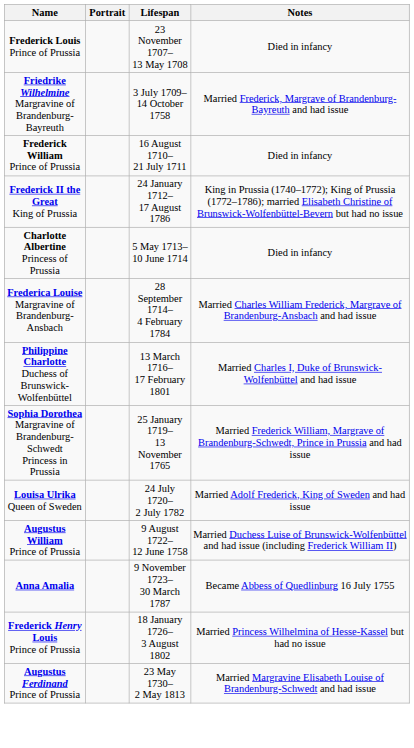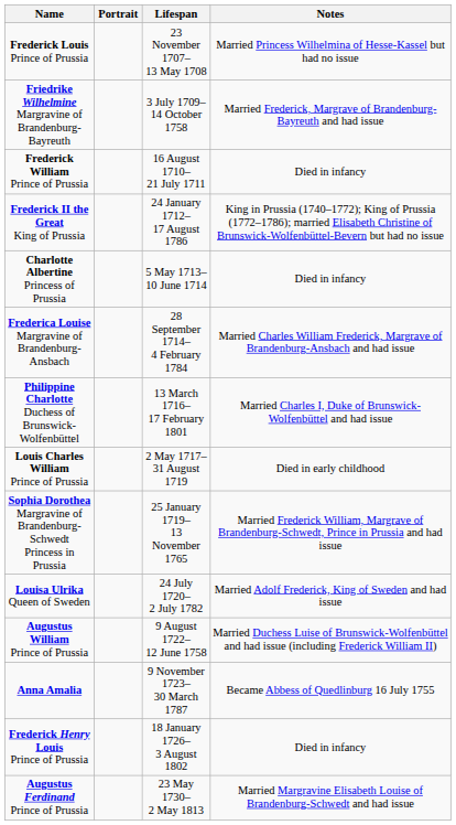 <table style="text-align:center; width:100%" class="wikitable">
 <tr>
 <th width=20%>Name</th>
 <th width=60px>Portrait</th>
 <th>Lifespan</th>
 <th>Notes</th>
 </tr>
 <tr>
 <td><strong>Frederick Louis</strong><br>Prince of Prussia</td>
 <td></td>
 <td>23 November 1707–<br>13 May 1708</td>
-<td>Died in infancy</td>
+<td>Married <a href='#'>Princess Wilhelmina of Hesse-Kassel</a> but had no issue</td>
 </tr>
 <tr>
 <td><strong><a href='#'>Friedrike <em>Wilhelmine</em></a></strong><br>Margravine of Brandenburg-Bayreuth</td>
 <td></td>
 <td>3 July 1709–<br>14 October 1758</td>
 <td>Married <a href='#'>Frederick, Margrave of Brandenburg-Bayreuth</a> and had issue</td>
 </tr>
 <tr>
 <td><strong>Frederick William</strong><br>Prince of Prussia</td>
 <td></td>
 <td>16 August 1710–<br>21 July 1711</td>
 <td>Died in infancy</td>
 </tr>
 <tr>
 <td><strong><a href='#'>Frederick II the Great</a></strong><br>King of Prussia</td>
 <td></td>
 <td>24 January 1712–<br>17 August 1786</td>
 <td>King in Prussia (1740–1772); King of Prussia (1772–1786); married <a href='#'>Elisabeth Christine of Brunswick-Wolfenbüttel-Bevern</a> but had no issue</td>
 </tr>
 <tr>
 <td><strong>Charlotte Albertine</strong><br>Princess of Prussia</td>
 <td></td>
 <td>5 May 1713–<br>10 June 1714</td>
 <td>Died in infancy</td>
 </tr>
 <tr>
 <td><strong><a href='#'>Frederica Louise</a></strong><br>Margravine of Brandenburg-Ansbach</td>
 <td></td>
 <td>28 September 1714–<br>4 February 1784</td>
 <td>Married <a href='#'>Charles William Frederick, Margrave of Brandenburg-Ansbach</a> and had issue</td>
 </tr>
 <tr>
 <td><strong><a href='#'>Philippine Charlotte</a></strong><br>Duchess of Brunswick-Wolfenbüttel</td>
 <td></td>
 <td>13 March 1716–<br>17 February 1801</td>
 <td>Married <a href='#'>Charles I, Duke of Brunswick-Wolfenbüttel</a> and had issue</td>
 </tr>
 <tr>
+<td><strong>Louis Charles William</strong><br>Prince of Prussia</td>
+<td></td>
+<td>2 May 1717–<br>31 August 1719</td>
+<td>Died in early childhood</td>
+</tr>
+<tr>
 <td><strong><a href='#'>Sophia Dorothea</a></strong><br>Margravine of Brandenburg-Schwedt<br>Princess in Prussia</td>
 <td></td>
 <td>25 January 1719–<br>13 November 1765</td>
 <td>Married <a href='#'>Frederick William, Margrave of Brandenburg-Schwedt, Prince in Prussia</a> and had issue</td>
 </tr>
 <tr>
 <td><strong><a href='#'>Louisa Ulrika</a></strong><br>Queen of Sweden</td>
 <td></td>
 <td>24 July 1720–<br>2 July 1782</td>
 <td>Married <a href='#'>Adolf Frederick, King of Sweden</a> and had issue</td>
 </tr>
 <tr>
 <td><strong><a href='#'>Augustus William</a></strong><br>Prince of Prussia</td>
 <td></td>
 <td>9 August 1722–<br>12 June 1758</td>
 <td>Married <a href='#'>Duchess Luise of Brunswick-Wolfenbüttel</a> and had issue (including <a href='#'>Frederick William II</a>)</td>
 </tr>
 <tr>
 <td><strong><a href='#'>Anna Amalia</a></strong></td>
 <td></td>
 <td>9 November 1723–<br>30 March 1787</td>
 <td>Became <a href='#'>Abbess of Quedlinburg</a> 16 July 1755</td>
 </tr>
 <tr>
 <td><strong><a href='#'>Frederick <em>Henry</em> Louis</a></strong><br>Prince of Prussia</td>
 <td></td>
 <td>18 January 1726–<br>3 August 1802</td>
-<td>Married <a href='#'>Princess Wilhelmina of Hesse-Kassel</a> but had no issue</td>
+<td>Died in infancy</td>
 </tr>
 <tr>
 <td><strong><a href='#'>Augustus <em>Ferdinand</em></a></strong><br>Prince of Prussia</td>
 <td></td>
 <td>23 May 1730–<br>2 May 1813</td>
 <td>Married <a href='#'>Margravine Elisabeth Louise of Brandenburg-Schwedt</a> and had issue</td>
 </tr>
 </table>
